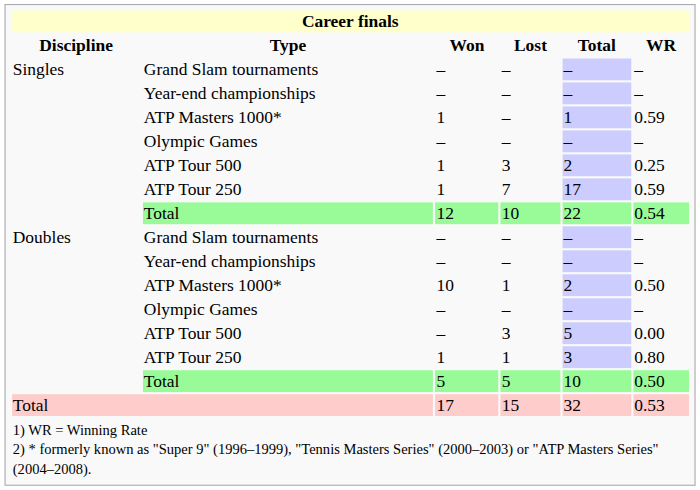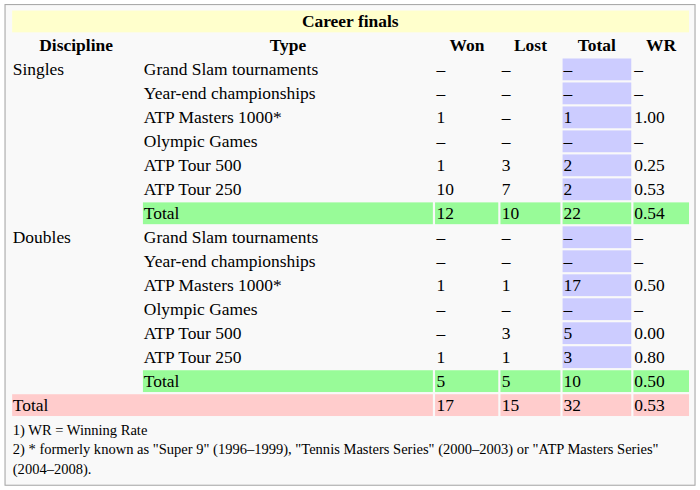 <table class="infobox vcard vevent" style="width:40%;">
 <tr style="background:#ffc;">
 <th colspan=6>Career finals</th>
 </tr>
 <tr>
 <th>Discipline</th>
 <th>Type</th>
 <th>Won</th>
 <th>Lost</th>
 <th>Total</th>
 <th>WR</th>
 </tr>
 <tr>
 <td rowspan=7>Singles</td>
 <td>Grand Slam tournaments</td>
 <td>–</td>
 <td>–</td>
 <td style="background:#ccf;">–</td>
 <td>–</td>
 </tr>
 <tr>
 <td>Year-end championships</td>
 <td>–</td>
 <td>–</td>
 <td style="background:#ccf;">–</td>
 <td>–</td>
 </tr>
 <tr>
 <td>ATP Masters 1000*</td>
 <td>1</td>
 <td>–</td>
 <td style="background:#ccf;">1</td>
-<td>0.59</td>
+<td>1.00</td>
 </tr>
 <tr>
 <td>Olympic Games</td>
 <td>–</td>
 <td>–</td>
 <td style="background:#ccf;">–</td>
 <td>–</td>
 </tr>
 <tr>
 <td>ATP Tour 500</td>
 <td>1</td>
 <td>3</td>
 <td style="background:#ccf;">2</td>
 <td>0.25</td>
 </tr>
 <tr>
 <td>ATP Tour 250</td>
-<td>1</td>
+<td>10</td>
 <td>7</td>
-<td style="background:#ccf;">17</td>
-<td>0.59</td>
+<td style="background:#ccf;">2</td>
+<td>0.53</td>
 </tr>
 <tr style="background:#98fb98;">
 <td>Total</td>
 <td>12</td>
 <td>10</td>
 <td>22</td>
 <td>0.54</td>
 </tr>
 <tr>
 <td rowspan=7>Doubles</td>
 <td>Grand Slam tournaments</td>
 <td>–</td>
 <td>–</td>
 <td style="background:#ccf;">–</td>
 <td>–</td>
 </tr>
 <tr>
 <td>Year-end championships</td>
 <td>–</td>
 <td>–</td>
 <td style="background:#ccf;">–</td>
 <td>–</td>
 </tr>
 <tr>
 <td>ATP Masters 1000*</td>
-<td>10</td>
 <td>1</td>
-<td style="background:#ccf;">2</td>
+<td>1</td>
+<td style="background:#ccf;">17</td>
 <td>0.50</td>
 </tr>
 <tr>
 <td>Olympic Games</td>
 <td>–</td>
 <td>–</td>
 <td style="background:#ccf;">–</td>
 <td>–</td>
 </tr>
 <tr>
 <td>ATP Tour 500</td>
 <td>–</td>
 <td>3</td>
 <td style="background:#ccf;">5</td>
 <td>0.00</td>
 </tr>
 <tr>
 <td>ATP Tour 250</td>
 <td>1</td>
 <td>1</td>
 <td style="background:#ccf;">3</td>
 <td>0.80</td>
 </tr>
 <tr style="background:#98fb98;">
 <td>Total</td>
 <td>5</td>
 <td>5</td>
 <td>10</td>
 <td>0.50</td>
 </tr>
 <tr style="background:#fcc;">
 <td colspan=2>Total</td>
 <td>17</td>
 <td>15</td>
 <td>32</td>
 <td>0.53</td>
 </tr>
 <tr>
 <td colspan=6><small>1) WR = Winning Rate <br>2) * formerly known as "Super 9" (1996–1999), "Tennis Masters Series" (2000–2003) or "ATP Masters Series" (2004–2008).</small></td>
 </tr>
 </table>
